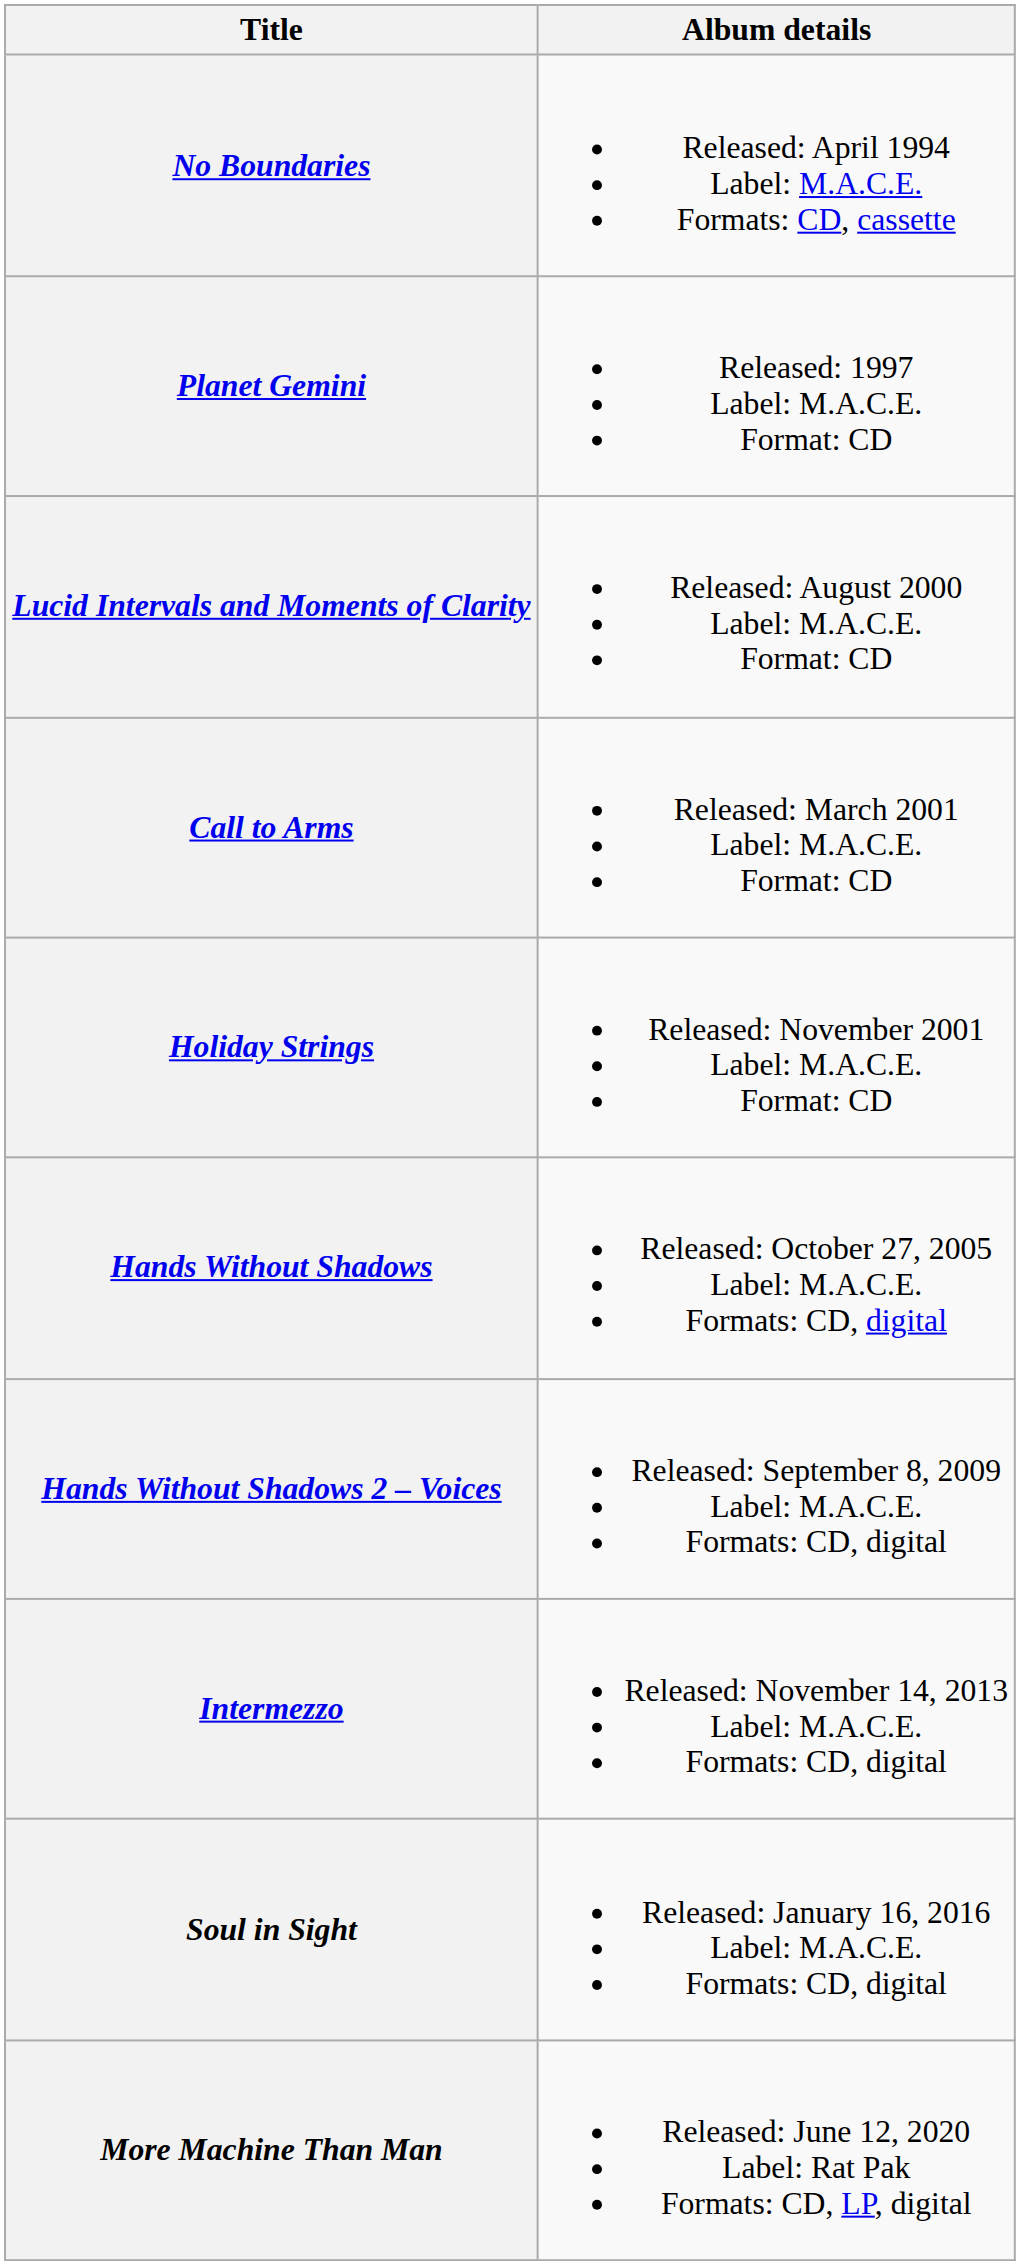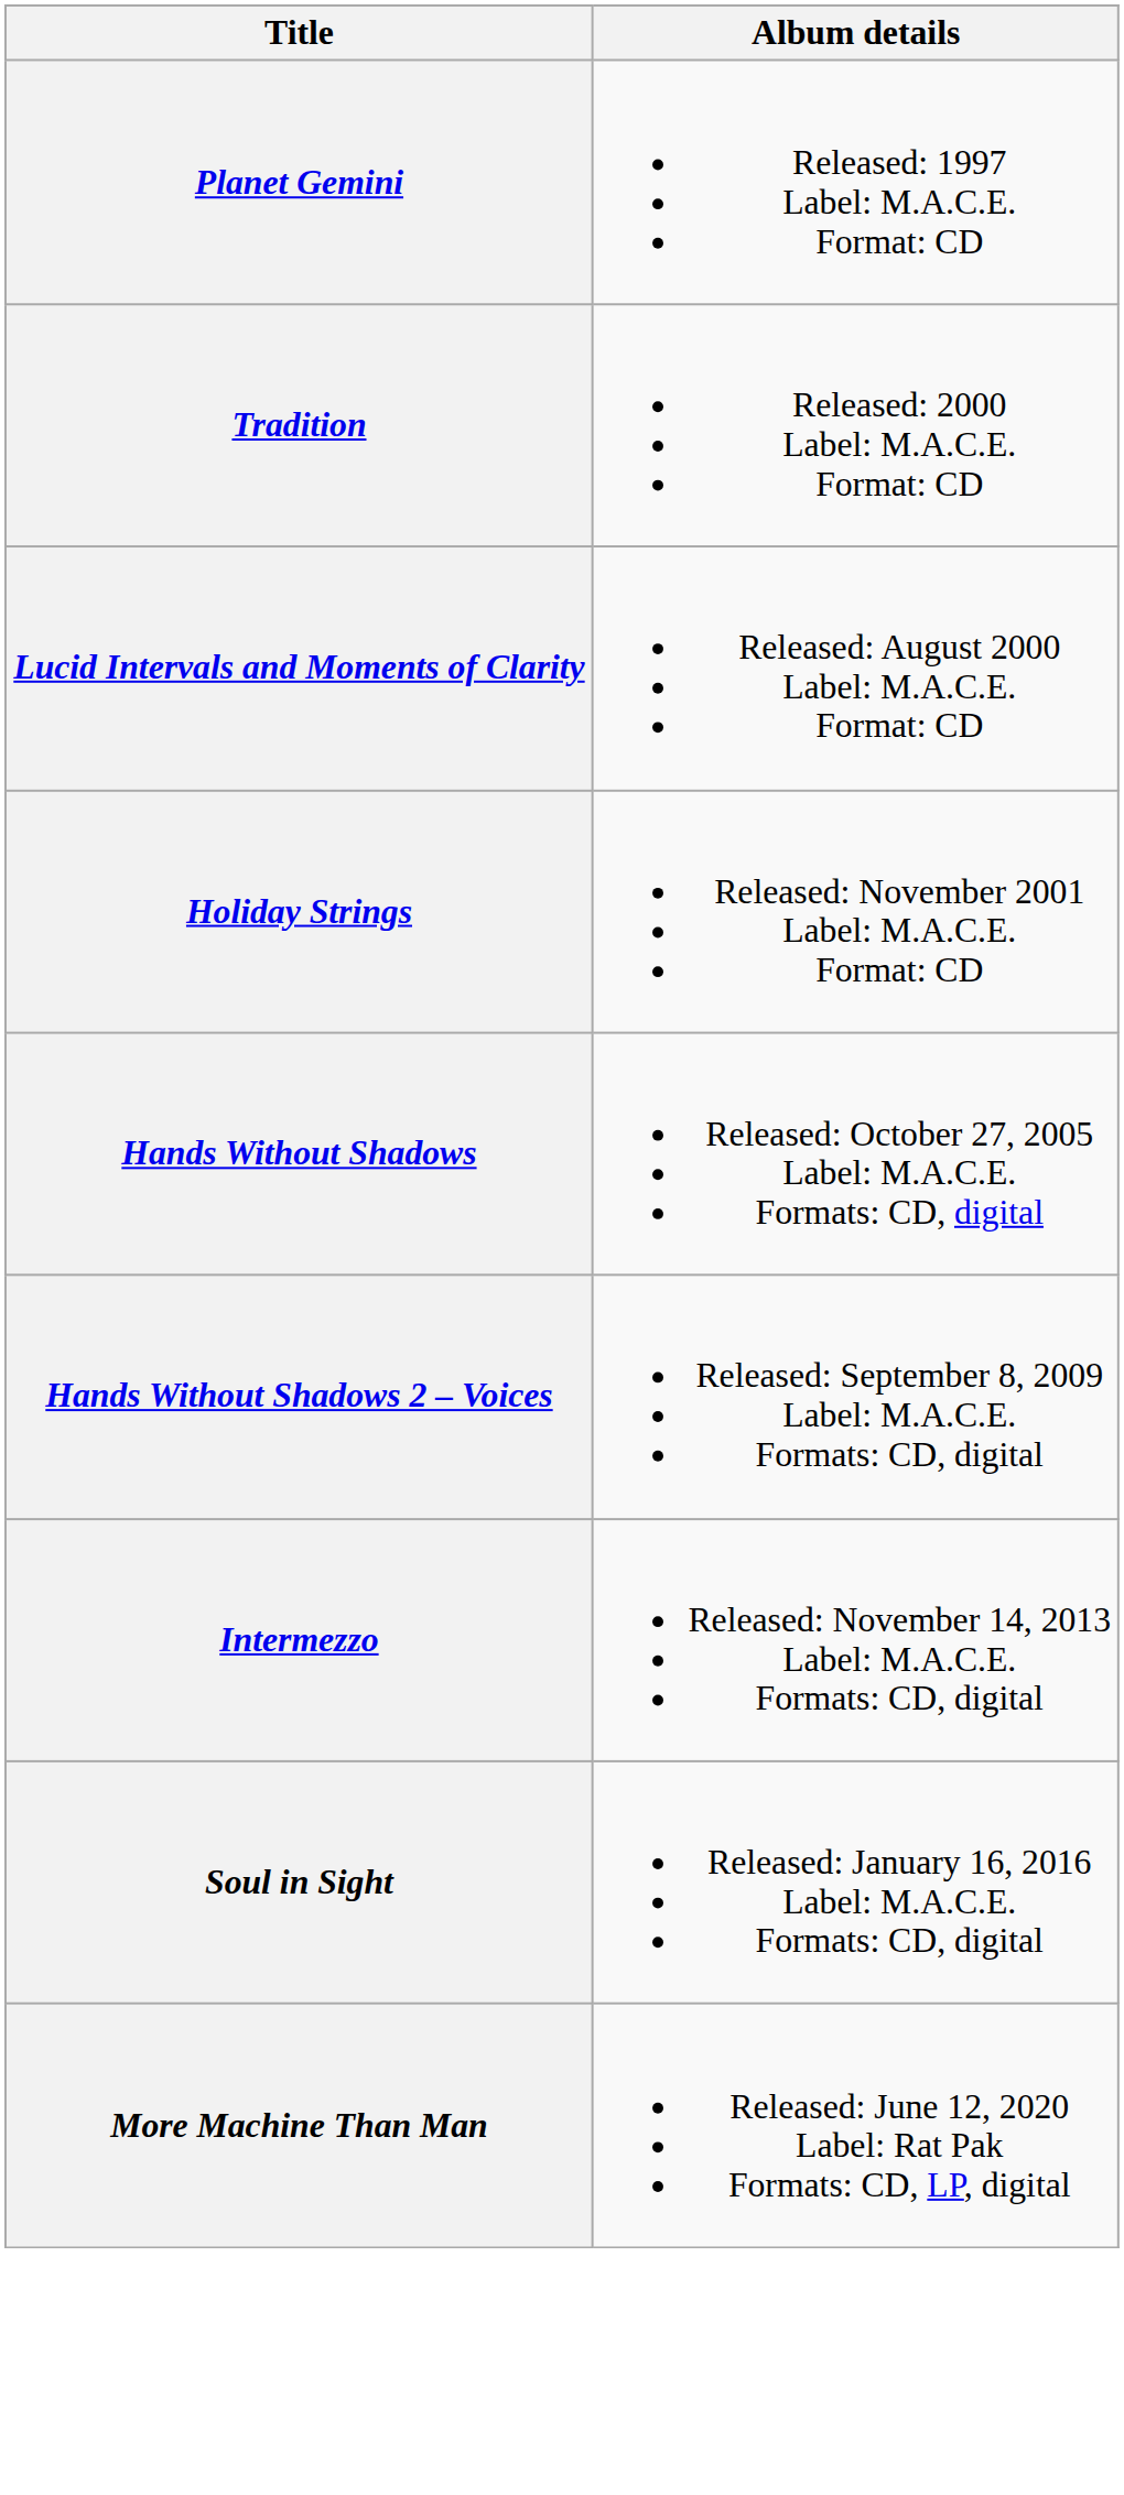 <table class="wikitable plainrowheaders" style="text-align:center;">
 <tr>
 <th scope="col">Title</th>
 <th scope="col">Album details</th>
 </tr>
 <tr>
-<th scope="row"><em><a href='#'>No Boundaries</a></em><br></th>
-<td><br><ul><li>Released: April 1994</li><li>Label: <a href='#'>M.A.C.E.</a></li><li>Formats: <a href='#'>CD</a>, <a href='#'>cassette</a></li></ul></td>
-</tr>
-<tr>
 <th scope="row"><em><a href='#'>Planet Gemini</a></em><br></th>
 <td><br><ul><li>Released: 1997</li><li>Label: M.A.C.E.</li><li>Format: CD</li></ul></td>
 </tr>
 <tr>
+<th scope="row"><em><a href='#'>Tradition</a></em><br></th>
+<td><br><ul><li>Released: 2000</li><li>Label: M.A.C.E.</li><li>Format: CD</li></ul></td>
+</tr>
+<tr>
 <th scope="row"><em><a href='#'>Lucid Intervals and Moments of Clarity</a></em><br></th>
 <td><br><ul><li>Released: August 2000</li><li>Label: M.A.C.E.</li><li>Format: CD</li></ul></td>
-</tr>
-<tr>
-<th scope="row"><em><a href='#'>Call to Arms</a></em><br></th>
-<td><br><ul><li>Released: March 2001</li><li>Label: M.A.C.E.</li><li>Format: CD</li></ul></td>
 </tr>
 <tr>
 <th scope="row"><em><a href='#'>Holiday Strings</a></em><br></th>
 <td><br><ul><li>Released: November 2001</li><li>Label: M.A.C.E.</li><li>Format: CD</li></ul></td>
 </tr>
 <tr>
 <th scope="row"><em><a href='#'>Hands Without Shadows</a></em></th>
 <td><br><ul><li>Released: October 27, 2005</li><li>Label: M.A.C.E.</li><li>Formats: CD, <a href='#'>digital</a></li></ul></td>
 </tr>
 <tr>
 <th scope="row"><em><a href='#'>Hands Without Shadows 2 – Voices</a></em></th>
 <td><br><ul><li>Released: September 8, 2009</li><li>Label: M.A.C.E.</li><li>Formats: CD, digital</li></ul></td>
 </tr>
 <tr>
 <th scope="row"><em><a href='#'>Intermezzo</a></em></th>
 <td><br><ul><li>Released: November 14, 2013</li><li>Label: M.A.C.E.</li><li>Formats: CD, digital</li></ul></td>
 </tr>
 <tr>
 <th scope="row"><em>Soul in Sight</em><br></th>
 <td><br><ul><li>Released: January 16, 2016</li><li>Label: M.A.C.E.</li><li>Formats: CD, digital</li></ul></td>
 </tr>
 <tr>
 <th scope="row"><em>More Machine Than Man</em></th>
 <td><br><ul><li>Released: June 12, 2020</li><li>Label: Rat Pak</li><li>Formats: CD, <a href='#'>LP</a>, digital</li></ul></td>
 </tr>
 </table>
